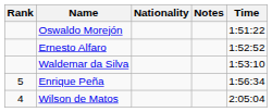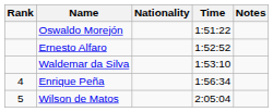 <table class="wikitable sortable" style="text-align:center">
 <tr>
 <th>Rank</th>
 <th>Name</th>
 <th>Nationality</th>
+<th>Time</th>
 <th>Notes</th>
-<th>Time</th>
 </tr>
 <tr>
 <td></td>
 <td align=left><a href='#'>Oswaldo Morejón</a></td>
 <td align=left></td>
+<td>1:51:22</td>
 <td></td>
-<td>1:51:22</td>
 </tr>
 <tr>
 <td></td>
 <td align=left><a href='#'>Ernesto Alfaro</a></td>
 <td align=left></td>
+<td>1:52:52</td>
 <td></td>
-<td>1:52:52</td>
 </tr>
 <tr>
 <td></td>
 <td align=left><a href='#'>Waldemar da Silva</a></td>
 <td align=left></td>
+<td>1:53:10</td>
 <td></td>
-<td>1:53:10</td>
+</tr>
+<tr>
+<td>4</td>
+<td align=left><a href='#'>Enrique Peña</a></td>
+<td align=left></td>
+<td>1:56:34</td>
+<td></td>
 </tr>
 <tr>
 <td>5</td>
-<td align=left><a href='#'>Enrique Peña</a></td>
-<td align=left></td>
-<td></td>
-<td>1:56:34</td>
-</tr>
-<tr>
-<td>4</td>
 <td align=left><a href='#'>Wilson de Matos</a></td>
 <td align=left></td>
+<td>2:05:04</td>
 <td></td>
-<td>2:05:04</td>
 </tr>
 </table>
